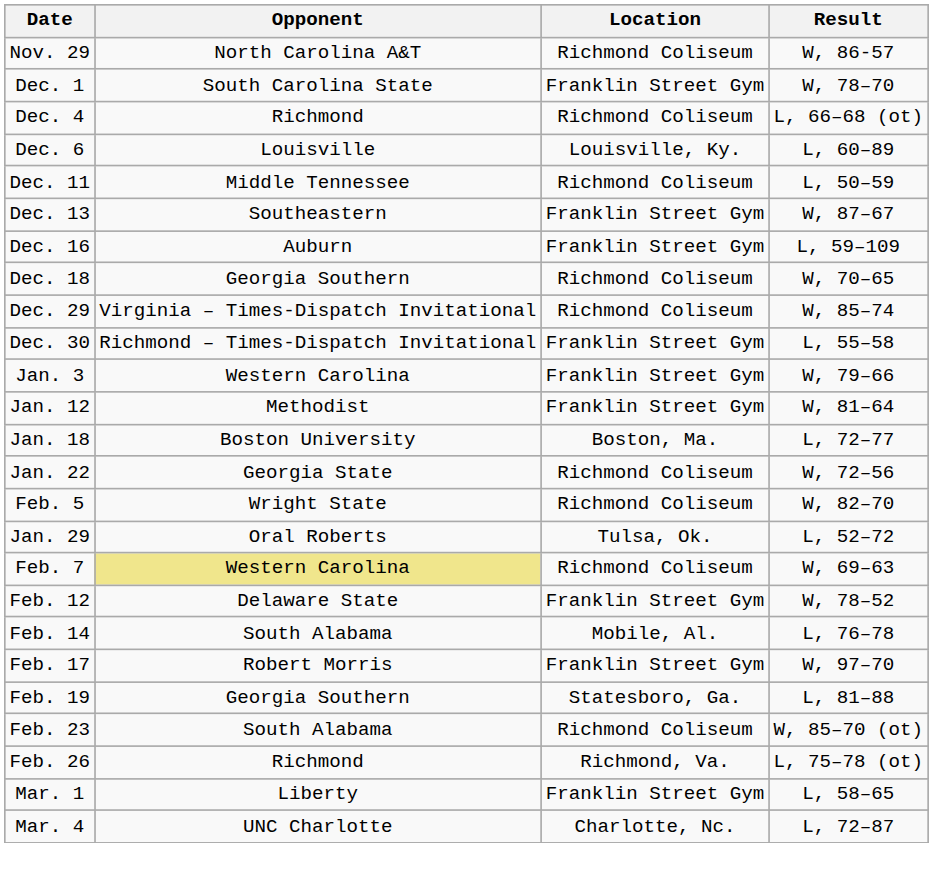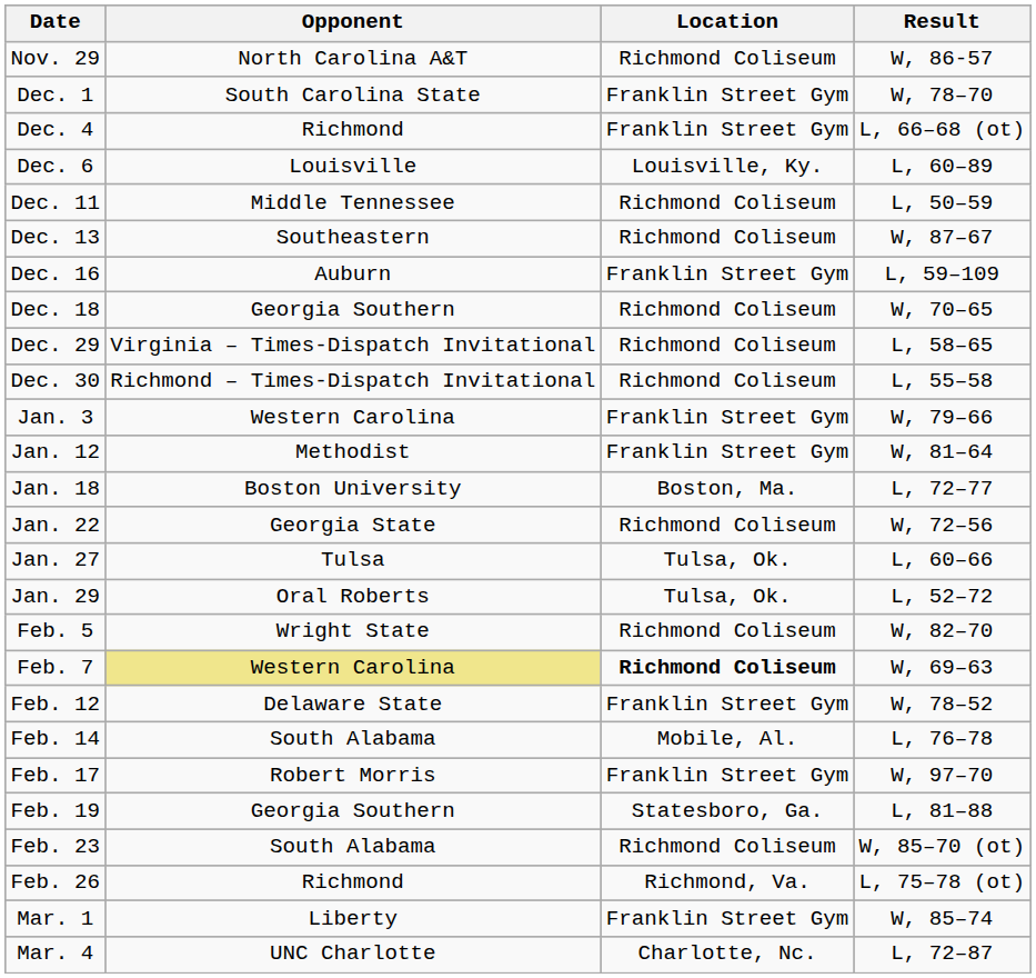 <table class="wikitable" style="text-align: center; font-size: 90%;">
 <tr>
 <th>Date</th>
 <th>Opponent</th>
 <th>Location</th>
 <th>Result</th>
 </tr>
 <tr>
 <td>Nov. 29</td>
 <td>North Carolina A&T</td>
 <td>Richmond Coliseum</td>
 <td>W, 86-57</td>
 </tr>
 <tr>
 <td>Dec. 1</td>
 <td>South Carolina State</td>
 <td>Franklin Street Gym</td>
 <td>W, 78–70</td>
 </tr>
 <tr>
 <td>Dec. 4</td>
 <td>Richmond</td>
-<td>Richmond Coliseum</td>
+<td>Franklin Street Gym</td>
 <td>L, 66–68 (ot)</td>
 </tr>
 <tr>
 <td>Dec. 6</td>
 <td>Louisville</td>
 <td>Louisville, Ky.</td>
 <td>L, 60–89</td>
 </tr>
 <tr>
 <td>Dec. 11</td>
 <td>Middle Tennessee</td>
 <td>Richmond Coliseum</td>
 <td>L, 50–59</td>
 </tr>
 <tr>
 <td>Dec. 13</td>
 <td>Southeastern</td>
-<td>Franklin Street Gym</td>
+<td>Richmond Coliseum</td>
 <td>W, 87–67</td>
 </tr>
 <tr>
 <td>Dec. 16</td>
 <td>Auburn</td>
 <td>Franklin Street Gym</td>
 <td>L, 59–109</td>
 </tr>
 <tr>
 <td>Dec. 18</td>
 <td>Georgia Southern</td>
 <td>Richmond Coliseum</td>
 <td>W, 70–65</td>
 </tr>
 <tr>
 <td>Dec. 29</td>
 <td>Virginia – Times-Dispatch Invitational</td>
 <td>Richmond Coliseum</td>
-<td>W, 85–74</td>
+<td>L, 58–65</td>
 </tr>
 <tr>
 <td>Dec. 30</td>
 <td>Richmond – Times-Dispatch Invitational</td>
-<td>Franklin Street Gym</td>
+<td>Richmond Coliseum</td>
 <td>L, 55–58</td>
 </tr>
 <tr>
 <td>Jan. 3</td>
 <td>Western Carolina</td>
 <td>Franklin Street Gym</td>
 <td>W, 79–66</td>
 </tr>
 <tr>
 <td>Jan. 12</td>
 <td>Methodist</td>
 <td>Franklin Street Gym</td>
 <td>W, 81–64</td>
 </tr>
 <tr>
 <td>Jan. 18</td>
 <td>Boston University</td>
 <td>Boston, Ma.</td>
 <td>L, 72–77</td>
 </tr>
 <tr>
 <td>Jan. 22</td>
 <td>Georgia State</td>
 <td>Richmond Coliseum</td>
 <td>W, 72–56</td>
 </tr>
 <tr>
-<td>Feb. 5</td>
-<td>Wright State</td>
-<td>Richmond Coliseum</td>
-<td>W, 82–70</td>
+<td>Jan. 27</td>
+<td>Tulsa</td>
+<td>Tulsa, Ok.</td>
+<td>L, 60–66</td>
 </tr>
 <tr>
 <td>Jan. 29</td>
 <td>Oral Roberts</td>
 <td>Tulsa, Ok.</td>
 <td>L, 52–72</td>
 </tr>
 <tr>
+<td>Feb. 5</td>
+<td>Wright State</td>
+<td>Richmond Coliseum</td>
+<td>W, 82–70</td>
+</tr>
+<tr>
 <td>Feb. 7</td>
 <td style="background: khaki;">Western Carolina</td>
-<td>Richmond Coliseum</td>
+<td><strong>Richmond Coliseum</strong></td>
 <td>W, 69–63</td>
 </tr>
 <tr>
 <td>Feb. 12</td>
 <td>Delaware State</td>
 <td>Franklin Street Gym</td>
 <td>W, 78–52</td>
 </tr>
 <tr>
 <td>Feb. 14</td>
 <td>South Alabama</td>
 <td>Mobile, Al.</td>
 <td>L, 76–78</td>
 </tr>
 <tr>
 <td>Feb. 17</td>
 <td>Robert Morris</td>
 <td>Franklin Street Gym</td>
 <td>W, 97–70</td>
 </tr>
 <tr>
 <td>Feb. 19</td>
 <td>Georgia Southern</td>
 <td>Statesboro, Ga.</td>
 <td>L, 81–88</td>
 </tr>
 <tr>
 <td>Feb. 23</td>
 <td>South Alabama</td>
 <td>Richmond Coliseum</td>
 <td>W, 85–70 (ot)</td>
 </tr>
 <tr>
 <td>Feb. 26</td>
 <td>Richmond</td>
 <td>Richmond, Va.</td>
 <td>L, 75–78 (ot)</td>
 </tr>
 <tr>
 <td>Mar. 1</td>
 <td>Liberty</td>
 <td>Franklin Street Gym</td>
-<td>L, 58–65</td>
+<td>W, 85–74</td>
 </tr>
 <tr>
 <td>Mar. 4</td>
 <td>UNC Charlotte</td>
 <td>Charlotte, Nc.</td>
 <td>L, 72–87</td>
 </tr>
 </table>
